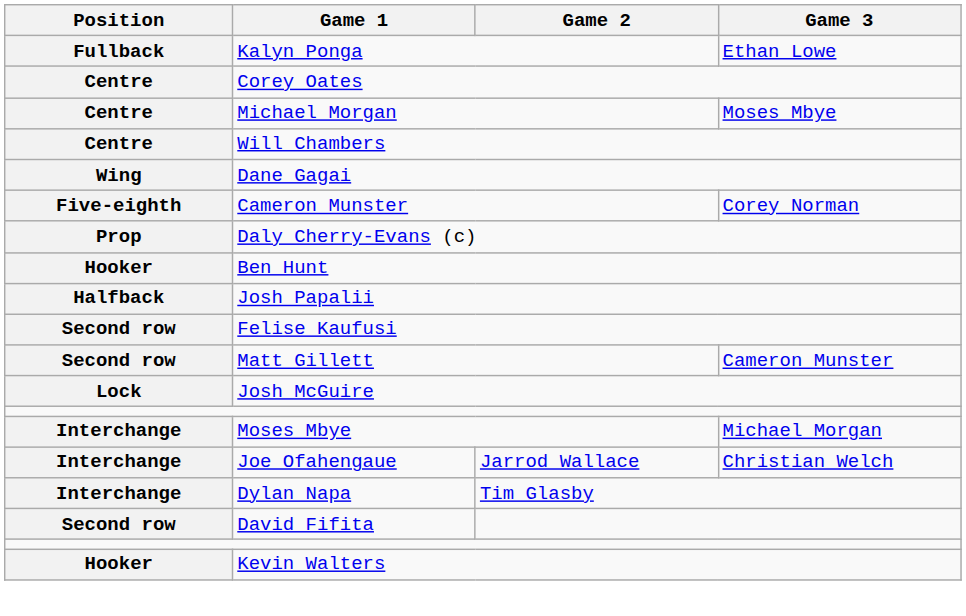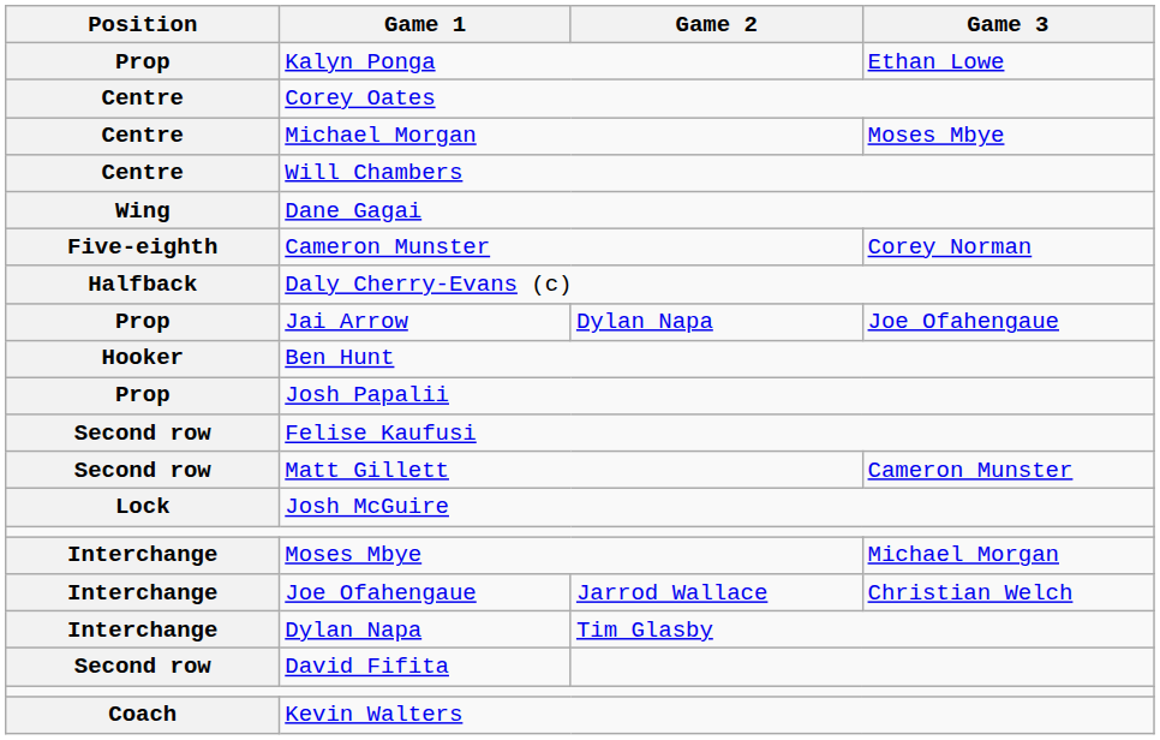 <table class="wikitable">
 <tr>
 <th style="width:150px;">Position</th>
 <th style="width:160px;">Game 1</th>
 <th style="width:160px;">Game 2</th>
 <th style="width:160px;">Game 3</th>
 </tr>
 <tr>
-<th>Fullback</th>
+<th>Prop</th>
 <td colspan="2"> <a href='#'>Kalyn Ponga</a></td>
 <td colspan="1"> <a href='#'>Ethan Lowe</a></td>
 </tr>
 <tr>
 <th>Centre</th>
 <td colspan="3"> <a href='#'>Corey Oates</a></td>
 </tr>
 <tr>
 <th>Centre</th>
 <td colspan="2"> <a href='#'>Michael Morgan</a></td>
 <td colspan="1"> <a href='#'>Moses Mbye</a></td>
 </tr>
 <tr>
 <th>Centre</th>
 <td colspan="3"> <a href='#'>Will Chambers</a></td>
 </tr>
 <tr>
 <th>Wing</th>
 <td colspan="3"> <a href='#'>Dane Gagai</a></td>
 </tr>
 <tr>
 <th>Five-eighth</th>
 <td colspan="2"> <a href='#'>Cameron Munster</a></td>
 <td colspan="1"> <a href='#'>Corey Norman</a></td>
 </tr>
 <tr>
+<th>Halfback</th>
+<td colspan="3"> <a href='#'>Daly Cherry-Evans</a> (c)</td>
+</tr>
+<tr>
 <th>Prop</th>
-<td colspan="3"> <a href='#'>Daly Cherry-Evans</a> (c)</td>
+<td colspan="1"> <a href='#'>Jai Arrow</a></td>
+<td colspan="1"> <a href='#'>Dylan Napa</a></td>
+<td colspan="1"> <a href='#'>Joe Ofahengaue</a></td>
 </tr>
 <tr>
 <th>Hooker</th>
 <td colspan="3"> <a href='#'>Ben Hunt</a></td>
 </tr>
 <tr>
-<th>Halfback</th>
+<th>Prop</th>
 <td colspan="3"> <a href='#'>Josh Papalii</a></td>
 </tr>
 <tr>
 <th>Second row</th>
 <td colspan="3"> <a href='#'>Felise Kaufusi</a></td>
 </tr>
 <tr>
 <th>Second row</th>
 <td colspan="2"> <a href='#'>Matt Gillett</a></td>
 <td colspan="1"> <a href='#'>Cameron Munster</a></td>
 </tr>
 <tr>
 <th>Lock</th>
 <td colspan="3"> <a href='#'>Josh McGuire</a></td>
 </tr>
 <tr>
 <td colspan="4"></td>
 </tr>
 <tr>
 <th>Interchange</th>
 <td colspan="2"> <a href='#'>Moses Mbye</a></td>
 <td colspan="1"> <a href='#'>Michael Morgan</a></td>
 </tr>
 <tr>
 <th>Interchange</th>
 <td colspan="1"> <a href='#'>Joe Ofahengaue</a></td>
 <td colspan="1"> <a href='#'>Jarrod Wallace</a></td>
 <td colspan="1"> <a href='#'>Christian Welch</a></td>
 </tr>
 <tr>
 <th>Interchange</th>
 <td colspan="1"> <a href='#'>Dylan Napa</a></td>
 <td colspan="2"> <a href='#'>Tim Glasby</a></td>
 </tr>
 <tr>
 <th>Second row</th>
 <td colspan="1"> <a href='#'>David Fifita</a></td>
 </tr>
 <tr>
 <td colspan="4"></td>
 </tr>
 <tr>
-<th>Hooker</th>
+<th>Coach</th>
 <td colspan="3"> <a href='#'>Kevin Walters</a></td>
 </tr>
 </table>
